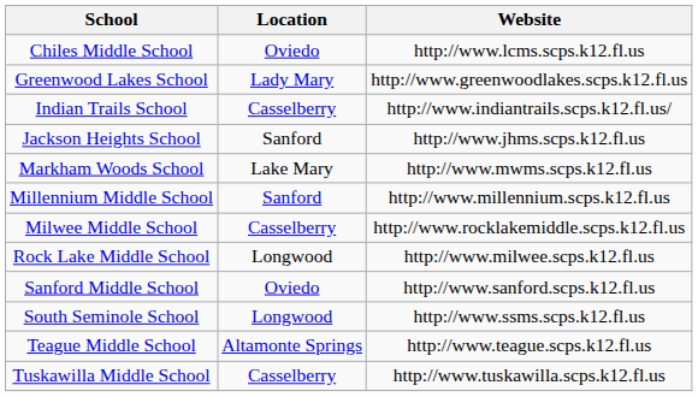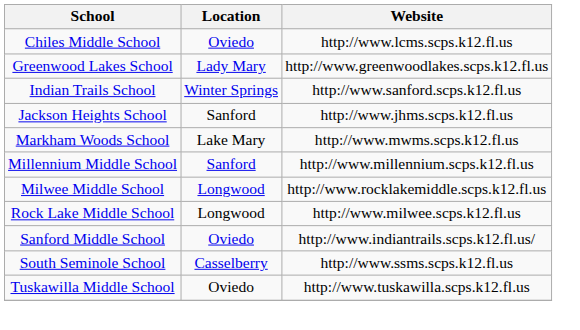 <table class="wikitable" style="text-align:center">
 <tr>
 <th>School</th>
 <th>Location</th>
 <th>Website</th>
 </tr>
 <tr>
 <td><a href='#'>Chiles Middle School</a></td>
 <td><a href='#'>Oviedo</a></td>
 <td>http://www.lcms.scps.k12.fl.us</td>
 </tr>
 <tr>
 <td><a href='#'>Greenwood Lakes School</a></td>
 <td><a href='#'>Lady Mary</a></td>
 <td>http://www.greenwoodlakes.scps.k12.fl.us</td>
 </tr>
 <tr>
 <td><a href='#'>Indian Trails School</a></td>
-<td><a href='#'>Casselberry</a></td>
-<td>http://www.indiantrails.scps.k12.fl.us/</td>
+<td><a href='#'>Winter Springs</a></td>
+<td>http://www.sanford.scps.k12.fl.us</td>
 </tr>
 <tr>
 <td><a href='#'>Jackson Heights School</a></td>
 <td>Sanford</td>
 <td>http://www.jhms.scps.k12.fl.us</td>
 </tr>
 <tr>
 <td><a href='#'>Markham Woods School</a></td>
 <td>Lake Mary</td>
 <td>http://www.mwms.scps.k12.fl.us</td>
 </tr>
 <tr>
 <td><a href='#'>Millennium Middle School</a></td>
 <td><a href='#'>Sanford</a></td>
 <td>http://www.millennium.scps.k12.fl.us</td>
 </tr>
 <tr>
 <td><a href='#'>Milwee Middle School</a></td>
-<td><a href='#'>Casselberry</a></td>
+<td><a href='#'>Longwood</a></td>
 <td>http://www.rocklakemiddle.scps.k12.fl.us</td>
 </tr>
 <tr>
 <td><a href='#'>Rock Lake Middle School</a></td>
 <td>Longwood</td>
 <td>http://www.milwee.scps.k12.fl.us</td>
 </tr>
 <tr>
 <td><a href='#'>Sanford Middle School</a></td>
 <td><a href='#'>Oviedo</a></td>
-<td>http://www.sanford.scps.k12.fl.us</td>
+<td>http://www.indiantrails.scps.k12.fl.us/</td>
 </tr>
 <tr>
 <td><a href='#'>South Seminole School</a></td>
-<td><a href='#'>Longwood</a></td>
+<td><a href='#'>Casselberry</a></td>
 <td>http://www.ssms.scps.k12.fl.us</td>
 </tr>
 <tr>
-<td><a href='#'>Teague Middle School</a></td>
-<td><a href='#'>Altamonte Springs</a></td>
-<td>http://www.teague.scps.k12.fl.us</td>
-</tr>
-<tr>
 <td><a href='#'>Tuskawilla Middle School</a></td>
-<td><a href='#'>Casselberry</a></td>
+<td>Oviedo</td>
 <td>http://www.tuskawilla.scps.k12.fl.us</td>
 </tr>
 <tr>
 </tr>
 </table>
